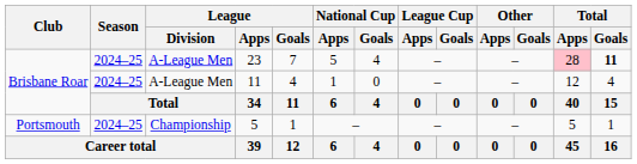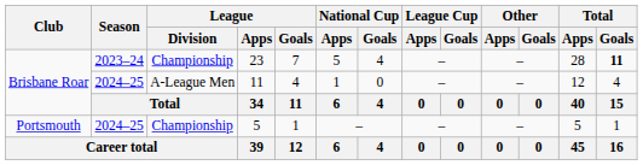 <table class=wikitable style="text-align: center;">
 <tr>
 <th rowspan=2>Club</th>
 <th rowspan=2>Season</th>
 <th colspan=3>League</th>
 <th colspan=2>National Cup</th>
 <th colspan=2>League Cup</th>
 <th colspan=2>Other</th>
 <th colspan=2>Total</th>
 </tr>
 <tr>
 <th>Division</th>
 <th>Apps</th>
 <th>Goals</th>
 <th>Apps</th>
 <th>Goals</th>
 <th>Apps</th>
 <th>Goals</th>
 <th>Apps</th>
 <th>Goals</th>
 <th>Apps</th>
 <th>Goals</th>
 </tr>
 <tr>
 <td rowspan="3"><a href='#'>Brisbane Roar</a></td>
-<td><a href='#'>2024–25</a></td>
-<td><a href='#'>A-League Men</a></td>
+<td><a href='#'>2023–24</a></td>
+<td><a href='#'>Championship</a></td>
 <td>23</td>
 <td>7</td>
 <td>5</td>
 <td>4</td>
 <td colspan="2">–</td>
 <td colspan="2">–</td>
-<td style="background: pink;">28</td>
+<td>28</td>
 <td><strong>11</strong></td>
 </tr>
 <tr>
 <td><a href='#'>2024–25</a></td>
 <td>A-League Men</td>
 <td>11</td>
 <td>4</td>
 <td>1</td>
 <td>0</td>
 <td colspan="2">–</td>
 <td colspan="2">–</td>
 <td>12</td>
 <td>4</td>
 </tr>
 <tr>
 <th colspan="2">Total</th>
 <th>34</th>
 <th>11</th>
 <th>6</th>
 <th>4</th>
 <th>0</th>
 <th>0</th>
 <th>0</th>
 <th>0</th>
 <th>40</th>
 <th>15</th>
 </tr>
 <tr>
 <td><a href='#'>Portsmouth</a></td>
 <td><a href='#'>2024–25</a></td>
 <td><a href='#'>Championship</a></td>
 <td>5</td>
 <td>1</td>
 <td colspan="2">–</td>
 <td colspan="2">–</td>
 <td colspan="2">–</td>
 <td>5</td>
 <td>1</td>
 </tr>
 <tr>
 <th colspan="3">Career total</th>
 <th>39</th>
 <th>12</th>
 <th>6</th>
 <th>4</th>
 <th>0</th>
 <th>0</th>
 <th>0</th>
 <th>0</th>
 <th>45</th>
 <th>16</th>
 </tr>
 </table>
